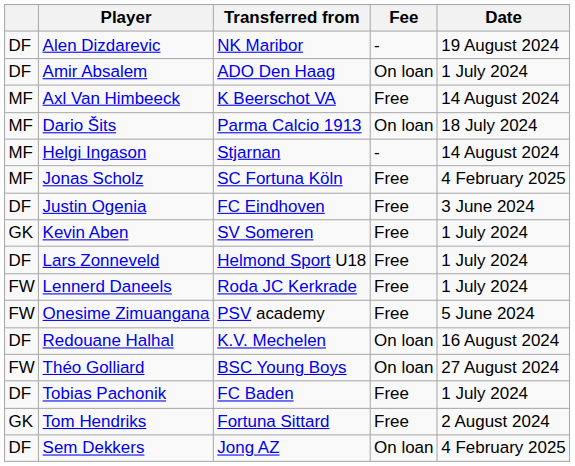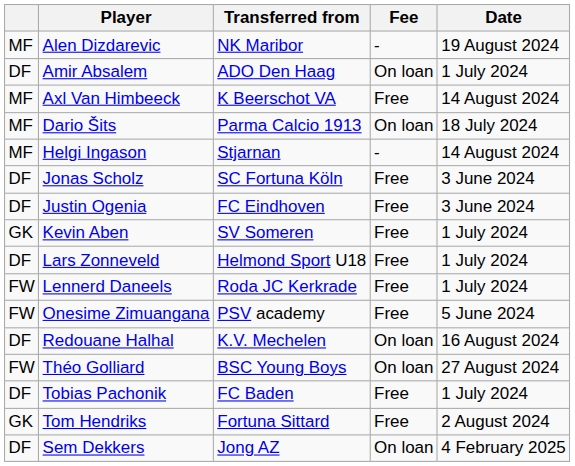 <table class="wikitable plainrowheaders sortable">
 <tr>
 <th></th>
 <th scope="col">Player</th>
 <th>Transferred from</th>
 <th>Fee</th>
 <th scope="col">Date</th>
 </tr>
 <tr>
-<td>DF</td>
+<td>MF</td>
 <td> <a href='#'>Alen Dizdarevic</a></td>
 <td> <a href='#'>NK Maribor</a></td>
 <td>-</td>
 <td>19 August 2024</td>
 </tr>
 <tr>
 <td>DF</td>
 <td> <a href='#'>Amir Absalem</a></td>
 <td> <a href='#'>ADO Den Haag</a></td>
 <td>On loan</td>
 <td>1 July 2024</td>
 </tr>
 <tr>
 <td>MF</td>
 <td> <a href='#'>Axl Van Himbeeck</a></td>
 <td> <a href='#'>K Beerschot VA</a></td>
 <td>Free</td>
 <td>14 August 2024</td>
 </tr>
 <tr>
 <td>MF</td>
 <td> <a href='#'>Dario Šits</a></td>
 <td> <a href='#'>Parma Calcio 1913</a></td>
 <td>On loan</td>
 <td>18 July 2024</td>
 </tr>
 <tr>
 <td>MF</td>
 <td> <a href='#'>Helgi Ingason</a></td>
 <td> <a href='#'>Stjarnan</a></td>
 <td>-</td>
 <td>14 August 2024</td>
 </tr>
 <tr>
-<td>MF</td>
+<td>DF</td>
 <td> <a href='#'>Jonas Scholz</a></td>
 <td> <a href='#'>SC Fortuna Köln</a></td>
 <td>Free</td>
-<td>4 February 2025</td>
+<td>3 June 2024</td>
 </tr>
 <tr>
 <td>DF</td>
 <td> <a href='#'>Justin Ogenia</a></td>
 <td> <a href='#'>FC Eindhoven</a></td>
 <td>Free</td>
 <td>3 June 2024</td>
 </tr>
 <tr>
 <td>GK</td>
 <td> <a href='#'>Kevin Aben</a></td>
 <td> <a href='#'>SV Someren</a></td>
 <td>Free</td>
 <td>1 July 2024</td>
 </tr>
 <tr>
 <td>DF</td>
 <td> <a href='#'>Lars Zonneveld</a></td>
 <td> <a href='#'>Helmond Sport</a> U18</td>
 <td>Free</td>
 <td>1 July 2024</td>
 </tr>
 <tr>
 <td>FW</td>
 <td> <a href='#'>Lennerd Daneels</a></td>
 <td> <a href='#'>Roda JC Kerkrade</a></td>
 <td>Free</td>
 <td>1 July 2024</td>
 </tr>
 <tr>
 <td>FW</td>
 <td> <a href='#'>Onesime Zimuangana</a></td>
 <td> <a href='#'>PSV</a> academy</td>
 <td>Free</td>
 <td>5 June 2024</td>
 </tr>
 <tr>
 <td>DF</td>
 <td> <a href='#'>Redouane Halhal</a></td>
 <td> <a href='#'>K.V. Mechelen</a></td>
 <td>On loan</td>
 <td>16 August 2024</td>
 </tr>
 <tr>
 <td>FW</td>
 <td> <a href='#'>Théo Golliard</a></td>
 <td> <a href='#'>BSC Young Boys</a></td>
 <td>On loan</td>
 <td>27 August 2024</td>
 </tr>
 <tr>
 <td>DF</td>
 <td> <a href='#'>Tobias Pachonik</a></td>
 <td> <a href='#'>FC Baden</a></td>
 <td>Free</td>
 <td>1 July 2024</td>
 </tr>
 <tr>
 <td>GK</td>
 <td> <a href='#'>Tom Hendriks</a></td>
 <td> <a href='#'>Fortuna Sittard</a></td>
 <td>Free</td>
 <td>2 August 2024</td>
 </tr>
 <tr>
 <td>DF</td>
 <td> <a href='#'>Sem Dekkers</a></td>
 <td> <a href='#'>Jong AZ</a></td>
 <td>On loan</td>
 <td>4 February 2025</td>
 </tr>
 </table>
